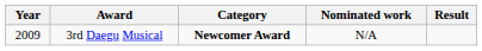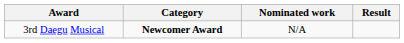 <table class="wikitable" style="width:600px; text-align:center;">
 <tr>
-<th width=50px>Year</th>
 <th>Award</th>
 <th>Category</th>
 <th>Nominated work</th>
 <th>Result</th>
 </tr>
 <tr>
-<td>2009</td>
 <td>3rd <a href='#'>Daegu</a> <a href='#'>Musical</a></td>
 <td><strong>Newcomer Award</strong></td>
 <td>N/A</td>
 <td></td>
 </tr>
 </table>
